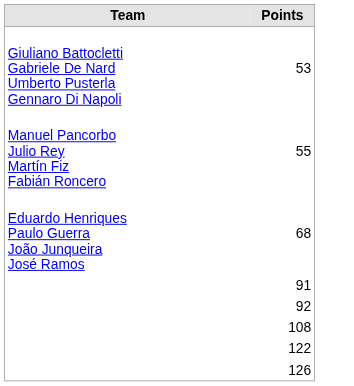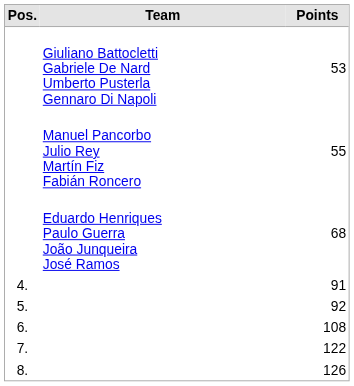 <table cellspacing="0" cellpadding="3" style="border:1px solid #AAAAAA;font-size:90%">
 <tr bgcolor="#E4E4E4">
+<th style="border-bottom:1px solid #AAAAAA" width=10>Pos.</th>
 <th style="border-bottom:1px solid #AAAAAA" width=250>Team</th>
 <th style="border-bottom:1px solid #AAAAAA" width=60>Points</th>
 </tr>
 <tr align="center">
+<td align="center" valign="top"></td>
 <td align="left"> <br> <a href='#'>Giuliano Battocletti</a> <br> <a href='#'>Gabriele De Nard</a> <br> <a href='#'>Umberto Pusterla</a> <br> <a href='#'>Gennaro Di Napoli</a></td>
 <td align="right">53</td>
 </tr>
 <tr align="center">
+<td align="center" valign="top"></td>
 <td align="left"> <br> <a href='#'>Manuel Pancorbo</a> <br> <a href='#'>Julio Rey</a> <br> <a href='#'>Martín Fiz</a> <br> <a href='#'>Fabián Roncero</a></td>
 <td align="right">55</td>
 </tr>
 <tr align="center">
+<td align="center" valign="top"></td>
 <td align="left"> <br> <a href='#'>Eduardo Henriques</a> <br> <a href='#'>Paulo Guerra</a> <br> <a href='#'>João Junqueira</a> <br> <a href='#'>José Ramos</a></td>
 <td align="right">68</td>
 </tr>
 <tr align="center">
+<td align="center" valign="top">4.</td>
 <td align="left"></td>
 <td align="right">91</td>
 </tr>
 <tr align="center">
+<td align="center" valign="top">5.</td>
 <td align="left"></td>
 <td align="right">92</td>
 </tr>
 <tr align="center">
+<td align="center" valign="top">6.</td>
 <td align="left"></td>
 <td align="right">108</td>
 </tr>
 <tr align="center">
+<td align="center" valign="top">7.</td>
 <td align="left"></td>
 <td align="right">122</td>
 </tr>
 <tr align="center">
+<td align="center" valign="top">8.</td>
 <td align="left"></td>
 <td align="right">126</td>
 </tr>
 </table>
